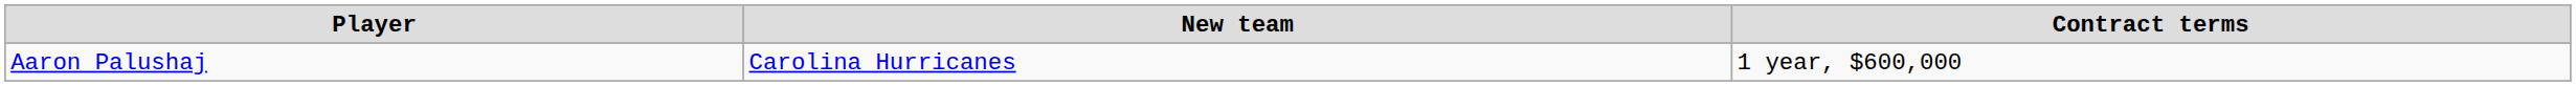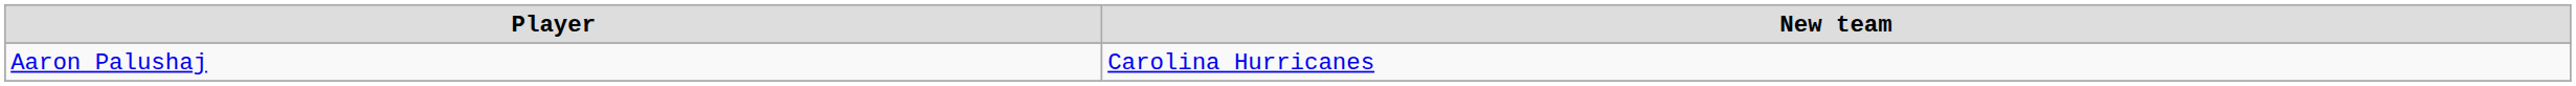 <table class="wikitable" width=90%>
 <tr align="center" bgcolor="#dddddd">
 <td><strong>Player</strong></td>
 <td><strong>New team</strong></td>
-<td><strong>Contract terms</strong></td>
 </tr>
 <tr>
 <td><a href='#'>Aaron Palushaj</a></td>
 <td><a href='#'>Carolina Hurricanes</a></td>
-<td>1 year, $600,000</td>
 </tr>
 </table>
